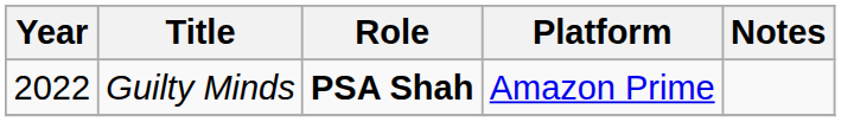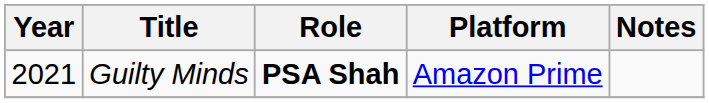 <table class="wikitable" border="1">
 <tr style="background:#ccc;">
 <th>Year</th>
 <th>Title</th>
 <th>Role</th>
 <th>Platform</th>
 <th>Notes</th>
 </tr>
 <tr>
-<td>2022</td>
+<td>2021</td>
 <td><em>Guilty Minds</em></td>
 <td><strong>PSA Shah</strong></td>
 <td><a href='#'>Amazon Prime</a></td>
 <td></td>
 </tr>
 <tr>
 </tr>
 </table>
